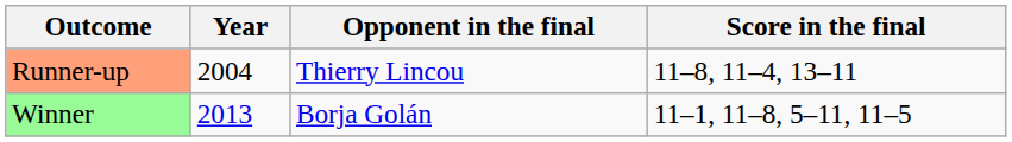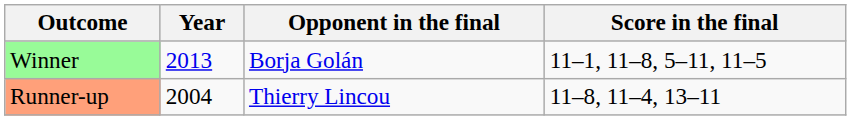 <table class="sortable wikitable">
 <tr>
 <th width="100">Outcome</th>
 <th width="50">Year</th>
 <th width="200">Opponent in the final</th>
 <th width="200">Score in the final</th>
 </tr>
 <tr>
+<td bgcolor="98FB98">Winner</td>
+<td><a href='#'>2013</a></td>
+<td>   <a href='#'>Borja Golán</a></td>
+<td>11–1, 11–8, 5–11, 11–5</td>
+</tr>
+<tr>
 <td bgcolor="ffa07a">Runner-up</td>
 <td>2004</td>
 <td>   <a href='#'>Thierry Lincou</a></td>
 <td>11–8, 11–4, 13–11</td>
 </tr>
-<tr>
-<td bgcolor="98FB98">Winner</td>
-<td><a href='#'>2013</a></td>
-<td>   <a href='#'>Borja Golán</a></td>
-<td>11–1, 11–8, 5–11, 11–5</td>
-</tr>
 </table>
